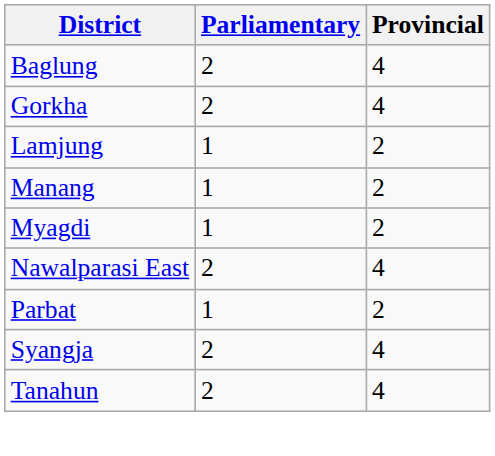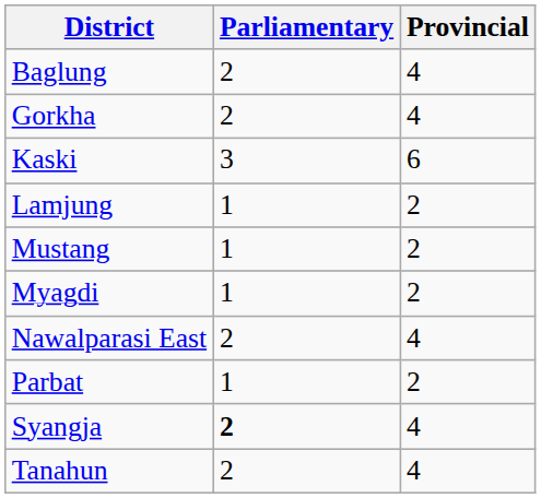 <table class="wikitable">
 <tr>
 <th><a href='#'>District</a></th>
 <th><a href='#'>Parliamentary</a></th>
 <th>Provincial</th>
 </tr>
 <tr>
 <td><a href='#'>Baglung</a></td>
 <td>2</td>
 <td>4</td>
 </tr>
 <tr>
 <td><a href='#'>Gorkha</a></td>
 <td>2</td>
 <td>4</td>
 </tr>
 <tr>
+<td><a href='#'>Kaski</a></td>
+<td>3</td>
+<td>6</td>
+</tr>
+<tr>
 <td><a href='#'>Lamjung</a></td>
 <td>1</td>
 <td>2</td>
 </tr>
 <tr>
-<td><a href='#'>Manang</a></td>
+<td><a href='#'>Mustang</a></td>
 <td>1</td>
 <td>2</td>
 </tr>
 <tr>
 <td><a href='#'>Myagdi</a></td>
 <td>1</td>
 <td>2</td>
 </tr>
 <tr>
 <td><a href='#'>Nawalparasi East</a></td>
 <td>2</td>
 <td>4</td>
 </tr>
 <tr>
 <td><a href='#'>Parbat</a></td>
 <td>1</td>
 <td>2</td>
 </tr>
 <tr>
 <td><a href='#'>Syangja</a></td>
-<td>2</td>
+<td><strong>2</strong></td>
 <td>4</td>
 </tr>
 <tr>
 <td><a href='#'>Tanahun</a></td>
 <td>2</td>
 <td>4</td>
 </tr>
 </table>
